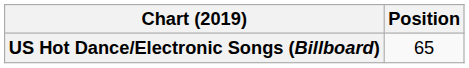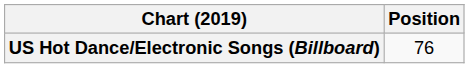 <table class="wikitable plainrowheaders" style="text-align:center">
 <tr>
 <th scope="col">Chart (2019)</th>
 <th scope="col">Position</th>
 </tr>
 <tr>
 <th scope="row">US Hot Dance/Electronic Songs (<em>Billboard</em>)</th>
-<td>65</td>
+<td>76</td>
 </tr>
 </table>
